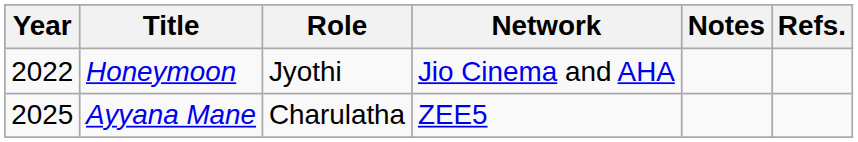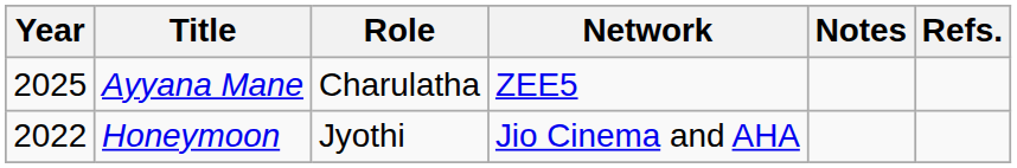 <table class="wikitable sortable">
 <tr>
 <th>Year</th>
 <th>Title</th>
 <th>Role</th>
 <th>Network</th>
 <th>Notes</th>
 <th>Refs.</th>
 </tr>
 <tr>
+<td>2025</td>
+<td><em><a href='#'>Ayyana Mane</a></em></td>
+<td>Charulatha</td>
+<td><a href='#'>ZEE5</a></td>
+<td></td>
+<td></td>
+</tr>
+<tr>
 <td>2022</td>
 <td><em><a href='#'>Honeymoon</a></em></td>
 <td>Jyothi</td>
 <td><a href='#'>Jio Cinema</a> and <a href='#'>AHA</a></td>
 <td></td>
 <td></td>
 </tr>
-<tr>
-<td>2025</td>
-<td><em><a href='#'>Ayyana Mane</a></em></td>
-<td>Charulatha</td>
-<td><a href='#'>ZEE5</a></td>
-<td></td>
-<td></td>
-</tr>
 </table>
